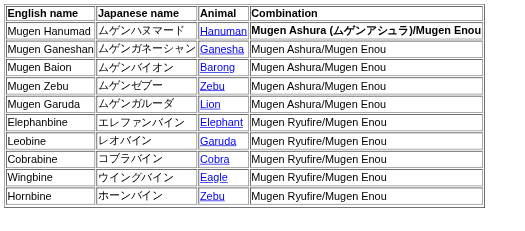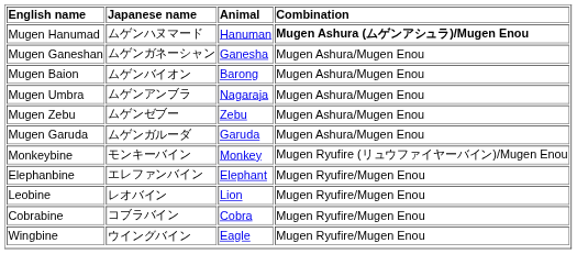 <table border=1>
 <tr>
 <td><strong>English name</strong></td>
 <td><strong>Japanese name</strong></td>
 <td><strong>Animal</strong></td>
 <td><strong>Combination</strong></td>
 </tr>
 <tr>
 <td>Mugen Hanumad</td>
 <td>ムゲンハヌマード</td>
 <td><a href='#'>Hanuman</a></td>
 <td><strong>Mugen Ashura (ムゲンアシュラ)/Mugen Enou</strong></td>
 </tr>
 <tr>
 <td>Mugen Ganeshan</td>
 <td>ムゲンガネーシャン</td>
 <td><a href='#'>Ganesha</a></td>
 <td>Mugen Ashura/Mugen Enou</td>
 </tr>
 <tr>
 <td>Mugen Baion</td>
 <td>ムゲンバイオン</td>
 <td><a href='#'>Barong</a></td>
 <td>Mugen Ashura/Mugen Enou</td>
 </tr>
 <tr>
+<td>Mugen Umbra</td>
+<td>ムゲンアンブラ</td>
+<td><a href='#'>Nagaraja</a></td>
+<td>Mugen Ashura/Mugen Enou</td>
+</tr>
+<tr>
 <td>Mugen Zebu</td>
 <td>ムゲンゼブー</td>
 <td><a href='#'>Zebu</a></td>
 <td>Mugen Ashura/Mugen Enou</td>
 </tr>
 <tr>
 <td>Mugen Garuda</td>
 <td>ムゲンガルーダ</td>
-<td><a href='#'>Lion</a></td>
+<td><a href='#'>Garuda</a></td>
 <td>Mugen Ashura/Mugen Enou</td>
+</tr>
+<tr>
+<td>Monkeybine</td>
+<td>モンキーバイン</td>
+<td><a href='#'>Monkey</a></td>
+<td>Mugen Ryufire (リュウファイヤーバイン)/Mugen Enou</td>
 </tr>
 <tr>
 <td>Elephanbine</td>
 <td>エレファンバイン</td>
 <td><a href='#'>Elephant</a></td>
 <td>Mugen Ryufire/Mugen Enou</td>
 </tr>
 <tr>
 <td>Leobine</td>
 <td>レオバイン</td>
-<td><a href='#'>Garuda</a></td>
+<td><a href='#'>Lion</a></td>
 <td>Mugen Ryufire/Mugen Enou</td>
 </tr>
 <tr>
 <td>Cobrabine</td>
 <td>コブラバイン</td>
 <td><a href='#'>Cobra</a></td>
 <td>Mugen Ryufire/Mugen Enou</td>
 </tr>
 <tr>
 <td>Wingbine</td>
 <td>ウイングバイン</td>
 <td><a href='#'>Eagle</a></td>
 <td>Mugen Ryufire/Mugen Enou</td>
 </tr>
 <tr>
-<td>Hornbine</td>
-<td>ホーンバイン</td>
-<td><a href='#'>Zebu</a></td>
-<td>Mugen Ryufire/Mugen Enou</td>
-</tr>
-<tr>
 </tr>
 </table>
